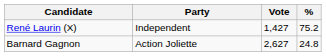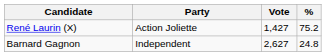 <table class="wikitable">
 <tr>
 <th bgcolor="#DDDDFF" width="200px">Candidate</th>
 <th bgcolor="#DDDDFF" width="200px">Party</th>
 <th bgcolor="#DDDDFF" width="50px">Vote</th>
 <th bgcolor="#DDDDFF" width="30px">%</th>
 </tr>
 <tr>
 <td><a href='#'>René Laurin</a> (X)</td>
-<td>Independent</td>
+<td>Action Joliette</td>
 <td>1,427</td>
 <td>75.2</td>
 </tr>
 <tr>
 <td>Barnard Gagnon</td>
-<td>Action Joliette</td>
+<td>Independent</td>
 <td>2,627</td>
 <td>24.8</td>
 </tr>
 </table>
